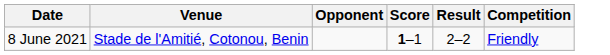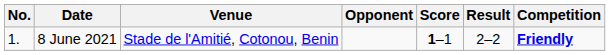 <table class="wikitable">
 <tr>
+<th>No.</th>
 <th>Date</th>
 <th>Venue</th>
 <th>Opponent</th>
 <th>Score</th>
 <th>Result</th>
 <th>Competition</th>
 </tr>
 <tr>
+<td>1.</td>
 <td>8 June 2021</td>
 <td><a href='#'>Stade de l'Amitié</a>, <a href='#'>Cotonou</a>, <a href='#'>Benin</a></td>
 <td></td>
 <td align=center><strong>1</strong>–1</td>
 <td align=center>2–2</td>
-<td><a href='#'>Friendly</a></td>
+<td><strong><a href='#'>Friendly</a></strong></td>
 </tr>
 </table>
